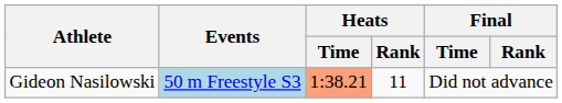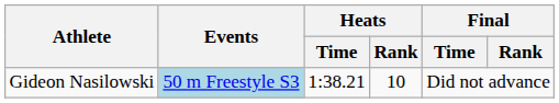 <table class=wikitable style="font-size:90%">
 <tr>
 <th rowspan=2>Athlete</th>
 <th rowspan=2>Events</th>
 <th colspan="2">Heats</th>
 <th colspan="2">Final</th>
 </tr>
 <tr>
 <th>Time</th>
 <th>Rank</th>
 <th>Time</th>
 <th>Rank</th>
 </tr>
 <tr align="center">
 <td align="left">Gideon Nasilowski</td>
 <td align="left" style="background: lightblue;"><a href='#'>50 m Freestyle S3</a></td>
-<td style="background: lightsalmon;">1:38.21</td>
-<td>11</td>
+<td>1:38.21</td>
+<td>10</td>
 <td colspan=2>Did not advance</td>
 </tr>
 </table>
